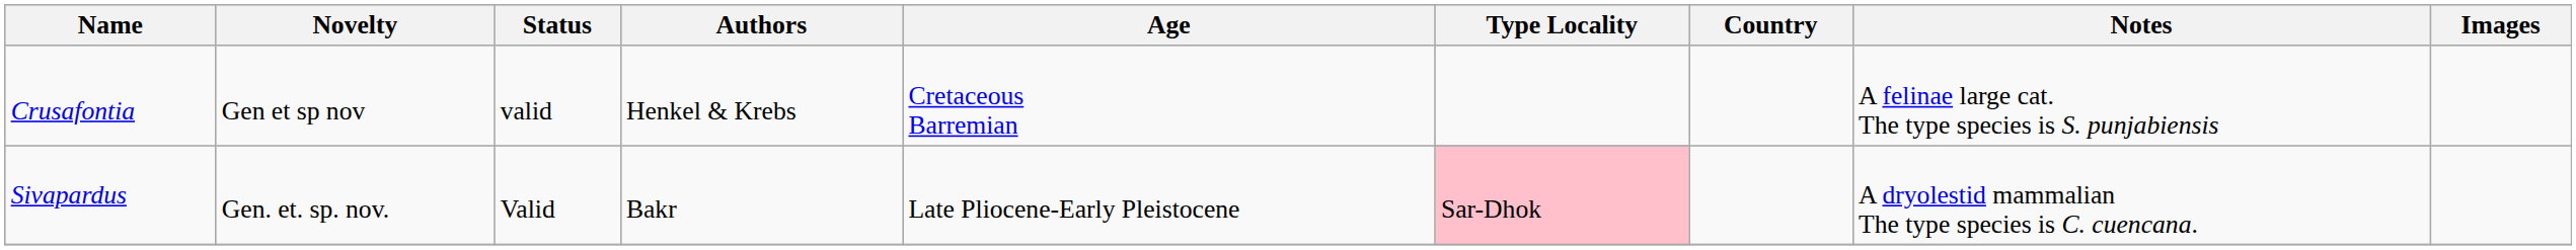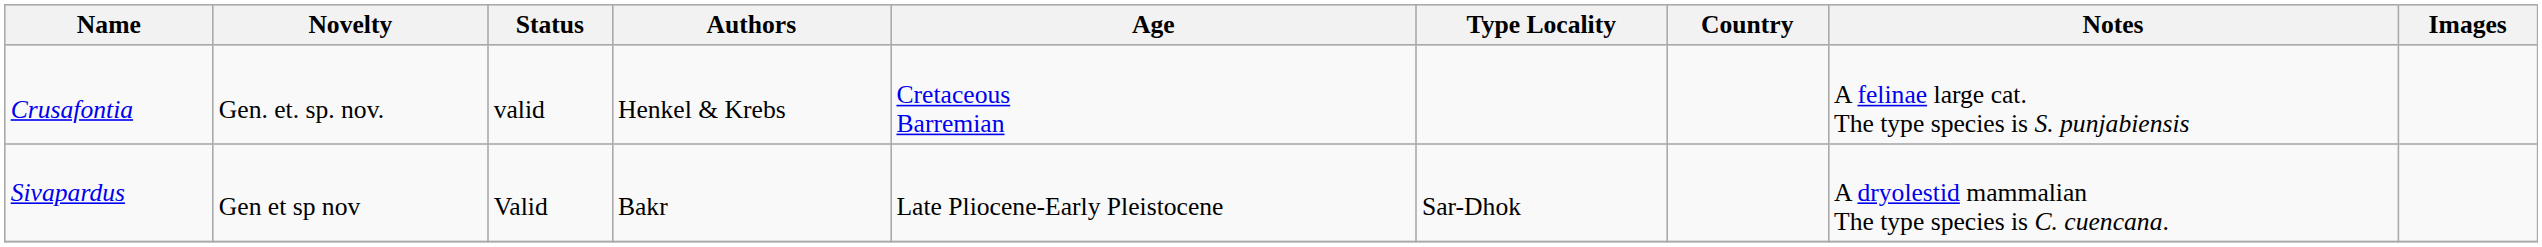 <table class="wikitable sortable" align="center" width="100%">
 <tr>
 <th>Name</th>
 <th>Novelty</th>
 <th>Status</th>
 <th>Authors</th>
 <th>Age</th>
 <th>Type Locality</th>
 <th>Country</th>
 <th>Notes</th>
 <th>Images</th>
 </tr>
 <tr>
 <td><br><em><a href='#'>Crusafontia</a></em></td>
-<td><br>Gen et sp nov</td>
+<td><br>Gen. et. sp. nov.</td>
 <td><br>valid</td>
 <td><br>Henkel & Krebs</td>
 <td><br><a href='#'>Cretaceous</a><br><a href='#'>Barremian</a></td>
 <td></td>
 <td><br></td>
 <td><br>A <a href='#'>felinae</a> large cat.<br>The type species is <em>S. punjabiensis</em></td>
 <td><br></td>
 </tr>
 <tr>
 <td><em><a href='#'>Sivapardus</a></em></td>
-<td><br>Gen. et. sp. nov.</td>
+<td><br>Gen et sp nov</td>
 <td><br>Valid</td>
 <td><br>Bakr</td>
 <td><br>Late Pliocene-Early Pleistocene</td>
-<td style="background: pink;"><br>Sar-Dhok</td>
+<td><br>Sar-Dhok</td>
 <td><br></td>
 <td><br>A <a href='#'>dryolestid</a> mammalian<br>The type species is <em>C. cuencana</em>.</td>
 <td></td>
 </tr>
 <tr>
 </tr>
 </table>
